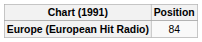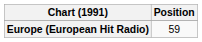 <table class="wikitable plainrowheaders">
 <tr>
 <th>Chart (1991)</th>
 <th>Position</th>
 </tr>
 <tr>
 </tr>
 <tr>
 <th scope="row">Europe (European Hit Radio)</th>
-<td style="text-align:center;">84</td>
+<td style="text-align:center;">59</td>
 </tr>
 </table>
